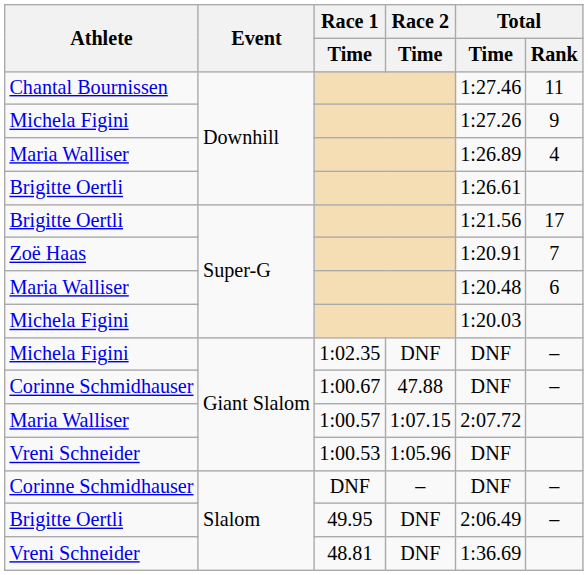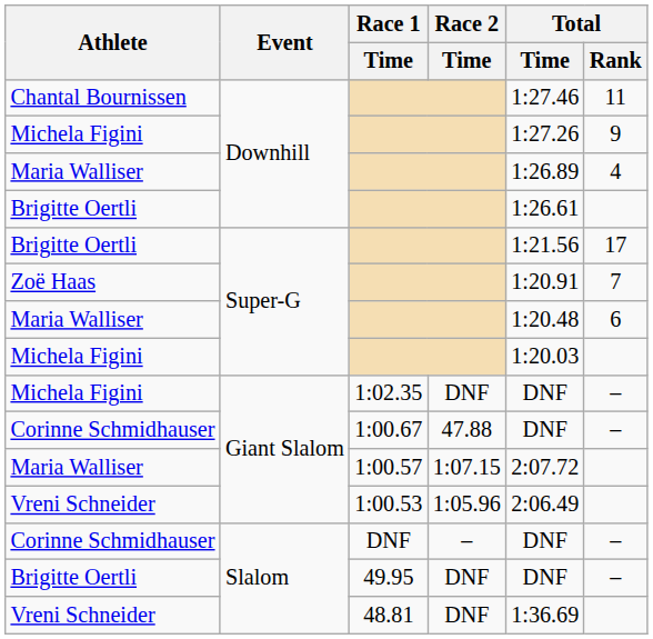 <table class="wikitable" style="font-size:90%">
 <tr>
 <th rowspan="2">Athlete</th>
 <th rowspan="2">Event</th>
 <th>Race 1</th>
 <th>Race 2</th>
 <th colspan="2">Total</th>
 </tr>
 <tr>
 <th>Time</th>
 <th>Time</th>
 <th>Time</th>
 <th>Rank</th>
 </tr>
 <tr>
 <td><a href='#'>Chantal Bournissen</a></td>
 <td rowspan="4">Downhill</td>
 <td colspan="2" bgcolor="wheat"></td>
 <td align="center">1:27.46</td>
 <td align="center">11</td>
 </tr>
 <tr>
 <td><a href='#'>Michela Figini</a></td>
 <td colspan="2" bgcolor="wheat"></td>
 <td align="center">1:27.26</td>
 <td align="center">9</td>
 </tr>
 <tr>
 <td><a href='#'>Maria Walliser</a></td>
 <td colspan="2" bgcolor="wheat"></td>
 <td align="center">1:26.89</td>
 <td align="center">4</td>
 </tr>
 <tr>
 <td><a href='#'>Brigitte Oertli</a></td>
 <td colspan="2" bgcolor="wheat"></td>
 <td align="center">1:26.61</td>
 <td align="center"></td>
 </tr>
 <tr>
 <td><a href='#'>Brigitte Oertli</a></td>
 <td rowspan="4">Super-G</td>
 <td colspan="2" bgcolor="wheat"></td>
 <td align="center">1:21.56</td>
 <td align="center">17</td>
 </tr>
 <tr>
 <td><a href='#'>Zoë Haas</a></td>
 <td colspan="2" bgcolor="wheat"></td>
 <td align="center">1:20.91</td>
 <td align="center">7</td>
 </tr>
 <tr>
 <td><a href='#'>Maria Walliser</a></td>
 <td colspan="2" bgcolor="wheat"></td>
 <td align="center">1:20.48</td>
 <td align="center">6</td>
 </tr>
 <tr>
 <td><a href='#'>Michela Figini</a></td>
 <td colspan="2" bgcolor="wheat"></td>
 <td align="center">1:20.03</td>
 <td align="center"></td>
 </tr>
 <tr>
 <td><a href='#'>Michela Figini</a></td>
 <td rowspan="4">Giant Slalom</td>
 <td align="center">1:02.35</td>
 <td align="center">DNF</td>
 <td align="center">DNF</td>
 <td align="center">–</td>
 </tr>
 <tr>
 <td><a href='#'>Corinne Schmidhauser</a></td>
 <td align="center">1:00.67</td>
 <td align="center">47.88</td>
 <td align="center">DNF</td>
 <td align="center">–</td>
 </tr>
 <tr>
 <td><a href='#'>Maria Walliser</a></td>
 <td align="center">1:00.57</td>
 <td align="center">1:07.15</td>
 <td align="center">2:07.72</td>
 <td align="center"></td>
 </tr>
 <tr>
 <td><a href='#'>Vreni Schneider</a></td>
 <td align="center">1:00.53</td>
 <td align="center">1:05.96</td>
-<td align="center">DNF</td>
+<td align="center">2:06.49</td>
 <td align="center"></td>
 </tr>
 <tr>
 <td><a href='#'>Corinne Schmidhauser</a></td>
 <td rowspan="3">Slalom</td>
 <td align="center">DNF</td>
 <td align="center">–</td>
 <td align="center">DNF</td>
 <td align="center">–</td>
 </tr>
 <tr>
 <td><a href='#'>Brigitte Oertli</a></td>
 <td align="center">49.95</td>
 <td align="center">DNF</td>
-<td align="center">2:06.49</td>
+<td align="center">DNF</td>
 <td align="center">–</td>
 </tr>
 <tr>
 <td><a href='#'>Vreni Schneider</a></td>
 <td align="center">48.81</td>
 <td align="center">DNF</td>
 <td align="center">1:36.69</td>
 <td align="center"></td>
 </tr>
 </table>
